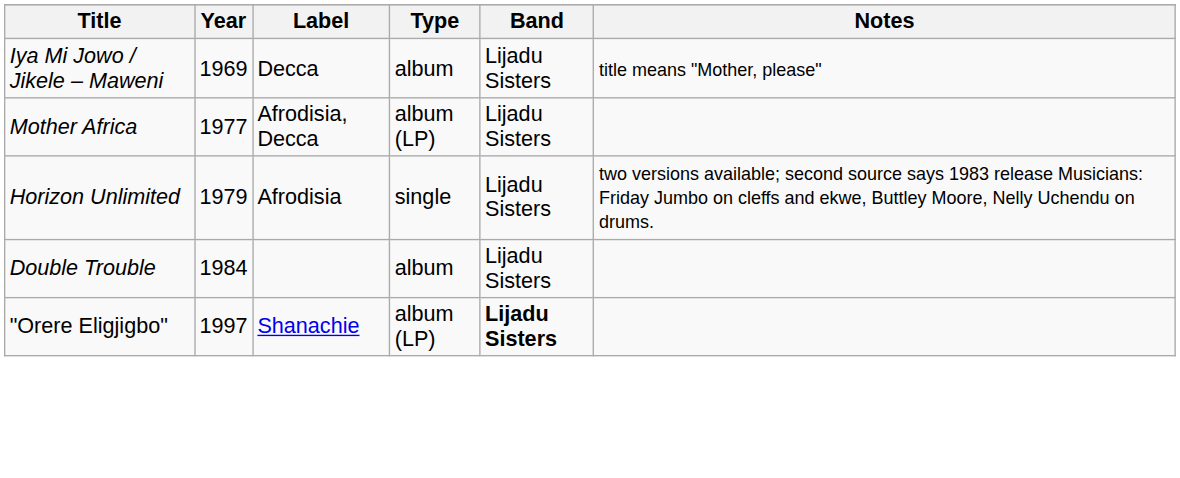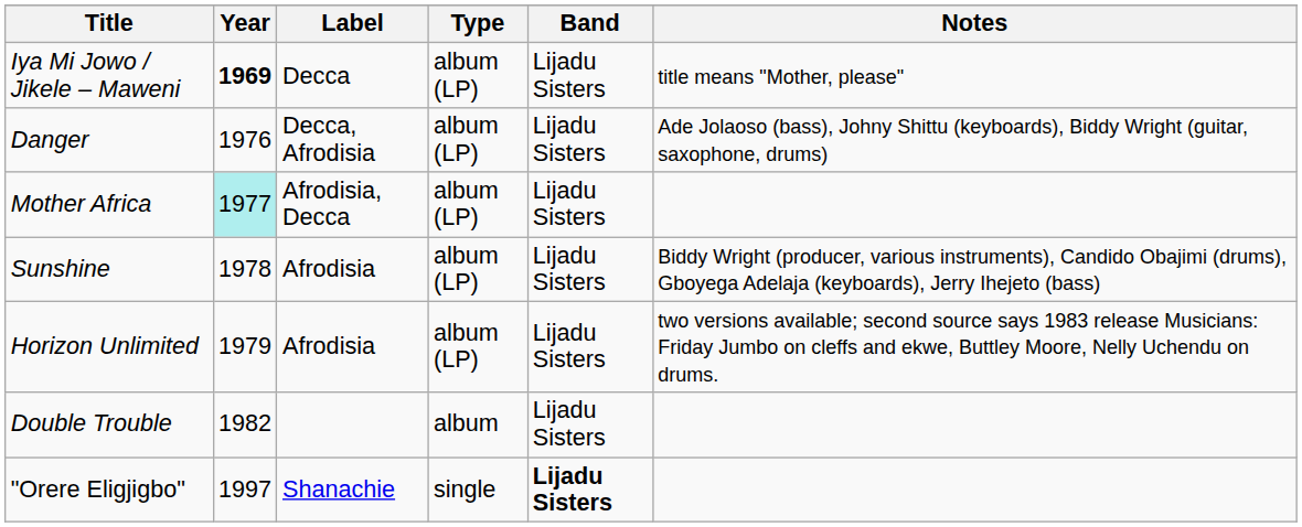 <table class="wikitable sortable">
 <tr>
 </tr>
 <tr>
 <th><strong>Title</strong></th>
 <th><strong>Year</strong></th>
 <th><strong>Label</strong></th>
 <th><strong>Type</strong></th>
 <th><strong>Band</strong></th>
 <th><strong>Notes</strong></th>
 </tr>
 <tr>
 <td align="left"><em>Iya Mi Jowo / Jikele – Maweni</em></td>
-<td>1969</td>
+<td><strong>1969</strong></td>
 <td>Decca</td>
-<td>album</td>
+<td>album (LP)</td>
 <td>Lijadu Sisters</td>
 <td><small>title means "Mother, please"</small></td>
 </tr>
 <tr>
+<td align="left"><em>Danger</em></td>
+<td>1976</td>
+<td>Decca, Afrodisia</td>
+<td>album (LP)</td>
+<td>Lijadu Sisters</td>
+<td><small>Ade Jolaoso (bass), Johny Shittu (keyboards), Biddy Wright (guitar, saxophone, drums)</small></td>
+</tr>
+<tr>
 <td align="left"><em>Mother Africa</em></td>
-<td>1977</td>
+<td style="background: paleturquoise;">1977</td>
 <td>Afrodisia, Decca</td>
 <td>album (LP)</td>
 <td>Lijadu Sisters</td>
 <td></td>
 </tr>
 <tr>
+<td align="left"><em>Sunshine</em></td>
+<td>1978</td>
+<td>Afrodisia</td>
+<td>album (LP)</td>
+<td>Lijadu Sisters</td>
+<td><small> Biddy Wright (producer, various instruments), Candido Obajimi (drums), Gboyega Adelaja (keyboards), Jerry Ihejeto (bass)</small></td>
+</tr>
+<tr>
 <td align="left"><em>Horizon Unlimited</em></td>
 <td>1979</td>
 <td>Afrodisia</td>
-<td>single</td>
+<td>album (LP)</td>
 <td>Lijadu Sisters</td>
 <td><small>two versions available; second source says 1983 release Musicians: Friday Jumbo on cleffs and ekwe, Buttley Moore, Nelly Uchendu on drums.</small></td>
 </tr>
 <tr>
 <td align="left"><em>Double Trouble</em></td>
-<td>1984</td>
+<td>1982</td>
 <td></td>
 <td>album</td>
 <td>Lijadu Sisters</td>
 <td></td>
 </tr>
 <tr>
 <td align="left">"Orere Eligjigbo"</td>
 <td>1997</td>
 <td><a href='#'>Shanachie</a></td>
-<td>album (LP)</td>
+<td>single</td>
 <td><strong>Lijadu Sisters</strong></td>
 <td></td>
 </tr>
 </table>
